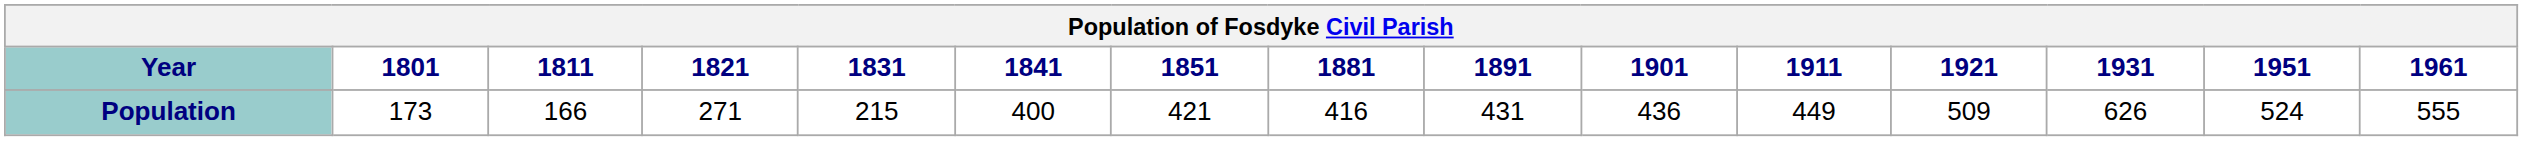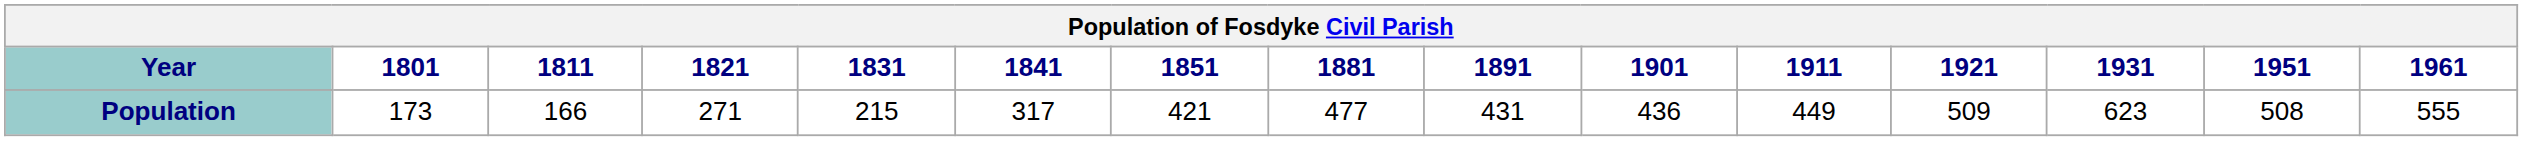 <table class="wikitable" style="font-size:90%; width:70%; border:0; text-align:center; line-height:120%;">
 <tr>
 <th colspan="15" style="text-align:center;font-size:90%;">Population of Fosdyke <a href='#'>Civil Parish</a></th>
 </tr>
 <tr>
 <th style="background:#9cc; color:navy; height:17px;">Year</th>
 <th style="background:#fff; color:navy;">1801</th>
 <th style="background:#fff; color:navy;">1811</th>
 <th style="background:#fff; color:navy;">1821</th>
 <th style="background:#fff; color:navy;">1831</th>
 <th style="background:#fff; color:navy;">1841</th>
 <th style="background:#fff; color:navy;">1851</th>
 <th style="background:#fff; color:navy;">1881</th>
 <th style="background:#fff; color:navy;">1891</th>
 <th style="background:#fff; color:navy;">1901</th>
 <th style="background:#fff; color:navy;">1911</th>
 <th style="background:#fff; color:navy;">1921</th>
 <th style="background:#fff; color:navy;">1931</th>
 <th style="background:#fff; color:navy;">1951</th>
 <th style="background:#fff; color:navy;">1961</th>
 </tr>
 <tr style="text-align:center;">
 <th style="background:#9cc; color:navy; height:17px;">Population</th>
 <td style="background:#fff; color:black;">173</td>
 <td style="background:#fff; color:black;">166</td>
 <td style="background:#fff; color:black;">271</td>
 <td style="background:#fff; color:black;">215</td>
-<td style="background:#fff; color:black;">400</td>
+<td style="background:#fff; color:black;">317</td>
 <td style="background:#fff; color:black;">421</td>
-<td style="background:#fff; color:black;">416</td>
+<td style="background:#fff; color:black;">477</td>
 <td style="background:#fff; color:black;">431</td>
 <td style="background:#fff; color:black;">436</td>
 <td style="background:#fff; color:black;">449</td>
 <td style="background:#fff; color:black;">509</td>
-<td style="background:#fff; color:black;">626</td>
-<td style="background:#fff; color:black;">524</td>
+<td style="background:#fff; color:black;">623</td>
+<td style="background:#fff; color:black;">508</td>
 <td style="background:#fff; color:black;">555</td>
 </tr>
 </table>
